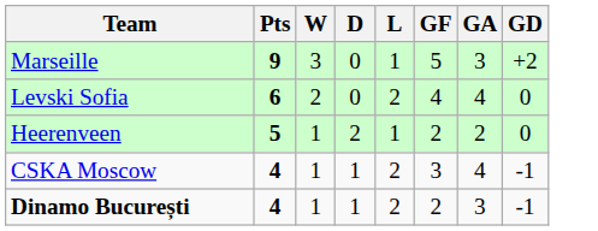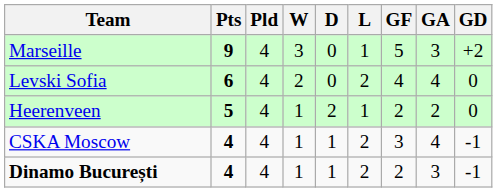 <table class="wikitable" style="text-align: center;">
 <tr>
 <th width=165>Team</th>
 <th width=20>Pts</th>
+<th width=20>Pld</th>
 <th width=20>W</th>
 <th width=20>D</th>
 <th width=20>L</th>
 <th width=20>GF</th>
 <th width=20>GA</th>
 <th width=20>GD</th>
 </tr>
 <tr align=center bgcolor=ccffcc>
 <td align=left> <a href='#'>Marseille</a></td>
 <td><strong>9</strong></td>
+<td>4</td>
 <td>3</td>
 <td>0</td>
 <td>1</td>
 <td>5</td>
 <td>3</td>
 <td>+2</td>
 </tr>
 <tr align=center bgcolor=ccffcc>
 <td align=left> <a href='#'>Levski Sofia</a></td>
 <td><strong>6</strong></td>
+<td>4</td>
 <td>2</td>
 <td>0</td>
 <td>2</td>
 <td>4</td>
 <td>4</td>
 <td>0</td>
 </tr>
 <tr align=center bgcolor=ccffcc>
 <td align=left> <a href='#'>Heerenveen</a></td>
 <td><strong>5</strong></td>
+<td>4</td>
 <td>1</td>
 <td>2</td>
 <td>1</td>
 <td>2</td>
 <td>2</td>
 <td>0</td>
 </tr>
 <tr align=center>
 <td align=left> <a href='#'>CSKA Moscow</a></td>
 <td><strong>4</strong></td>
+<td>4</td>
 <td>1</td>
 <td>1</td>
 <td>2</td>
 <td>3</td>
 <td>4</td>
 <td>-1</td>
 </tr>
 <tr align=center>
 <td align=left> <strong>Dinamo București</strong></td>
 <td><strong>4</strong></td>
+<td>4</td>
 <td>1</td>
 <td>1</td>
 <td>2</td>
 <td>2</td>
 <td>3</td>
 <td>-1</td>
 </tr>
 </table>
